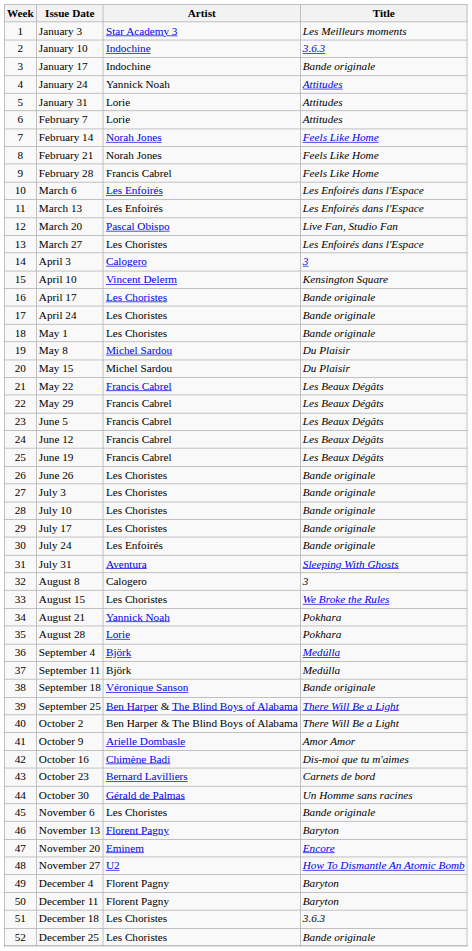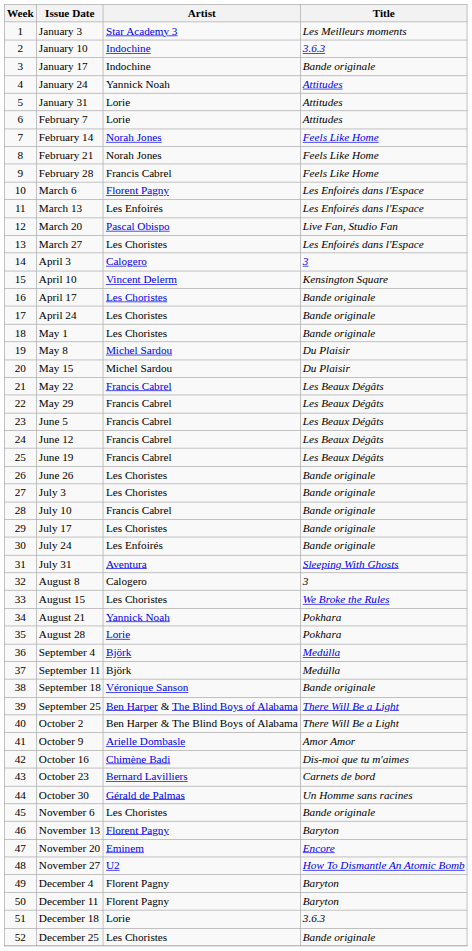 <table class="wikitable">
 <tr>
 <th>Week</th>
 <th>Issue Date</th>
 <th>Artist</th>
 <th>Title</th>
 </tr>
 <tr>
 <td style="text-align: center;">1</td>
 <td>January 3</td>
 <td><a href='#'>Star Academy 3</a></td>
 <td><em>Les Meilleurs moments</em></td>
 </tr>
 <tr>
 <td style="text-align: center;">2</td>
 <td>January 10</td>
 <td><a href='#'>Indochine</a></td>
 <td><em><a href='#'>3.6.3</a></em></td>
 </tr>
 <tr>
 <td style="text-align: center;">3</td>
 <td>January 17</td>
 <td>Indochine</td>
 <td><em>Bande originale</em></td>
 </tr>
 <tr>
 <td style="text-align: center;">4</td>
 <td>January 24</td>
 <td>Yannick Noah</td>
 <td><em><a href='#'>Attitudes</a></em></td>
 </tr>
 <tr>
 <td style="text-align: center;">5</td>
 <td>January 31</td>
 <td>Lorie</td>
 <td><em>Attitudes</em></td>
 </tr>
 <tr>
 <td style="text-align: center;">6</td>
 <td>February 7</td>
 <td>Lorie</td>
 <td><em>Attitudes</em></td>
 </tr>
 <tr>
 <td style="text-align: center;">7</td>
 <td>February 14</td>
 <td><a href='#'>Norah Jones</a></td>
 <td><em><a href='#'>Feels Like Home</a></em></td>
 </tr>
 <tr>
 <td style="text-align: center;">8</td>
 <td>February 21</td>
 <td>Norah Jones</td>
 <td><em>Feels Like Home</em></td>
 </tr>
 <tr>
 <td style="text-align: center;">9</td>
 <td>February 28</td>
 <td>Francis Cabrel</td>
 <td><em>Feels Like Home</em></td>
 </tr>
 <tr>
 <td style="text-align: center;">10</td>
 <td>March 6</td>
-<td><a href='#'>Les Enfoirés</a></td>
+<td><a href='#'>Florent Pagny</a></td>
 <td><em>Les Enfoirés dans l'Espace</em></td>
 </tr>
 <tr>
 <td style="text-align: center;">11</td>
 <td>March 13</td>
 <td>Les Enfoirés</td>
 <td><em>Les Enfoirés dans l'Espace</em></td>
 </tr>
 <tr>
 <td style="text-align: center;">12</td>
 <td>March 20</td>
 <td><a href='#'>Pascal Obispo</a></td>
 <td><em>Live Fan, Studio Fan</em></td>
 </tr>
 <tr>
 <td style="text-align: center;">13</td>
 <td>March 27</td>
 <td>Les Choristes</td>
 <td><em>Les Enfoirés dans l'Espace</em></td>
 </tr>
 <tr>
 <td style="text-align: center;">14</td>
 <td>April 3</td>
 <td><a href='#'>Calogero</a></td>
 <td><em><a href='#'>3</a></em></td>
 </tr>
 <tr>
 <td style="text-align: center;">15</td>
 <td>April 10</td>
 <td><a href='#'>Vincent Delerm</a></td>
 <td><em>Kensington Square</em></td>
 </tr>
 <tr>
 <td style="text-align: center;">16</td>
 <td>April 17</td>
 <td><a href='#'>Les Choristes</a></td>
 <td><em>Bande originale</em></td>
 </tr>
 <tr>
 <td style="text-align: center;">17</td>
 <td>April 24</td>
 <td>Les Choristes</td>
 <td><em>Bande originale</em></td>
 </tr>
 <tr>
 <td style="text-align: center;">18</td>
 <td>May 1</td>
 <td>Les Choristes</td>
 <td><em>Bande originale</em></td>
 </tr>
 <tr>
 <td style="text-align: center;">19</td>
 <td>May 8</td>
 <td><a href='#'>Michel Sardou</a></td>
 <td><em>Du Plaisir</em></td>
 </tr>
 <tr>
 <td style="text-align: center;">20</td>
 <td>May 15</td>
 <td>Michel Sardou</td>
 <td><em>Du Plaisir</em></td>
 </tr>
 <tr>
 <td style="text-align: center;">21</td>
 <td>May 22</td>
 <td><a href='#'>Francis Cabrel</a></td>
 <td><em>Les Beaux Dégâts</em></td>
 </tr>
 <tr>
 <td style="text-align: center;">22</td>
 <td>May 29</td>
 <td>Francis Cabrel</td>
 <td><em>Les Beaux Dégâts</em></td>
 </tr>
 <tr>
 <td style="text-align: center;">23</td>
 <td>June 5</td>
 <td>Francis Cabrel</td>
 <td><em>Les Beaux Dégâts</em></td>
 </tr>
 <tr>
 <td style="text-align: center;">24</td>
 <td>June 12</td>
 <td>Francis Cabrel</td>
 <td><em>Les Beaux Dégâts</em></td>
 </tr>
 <tr>
 <td style="text-align: center;">25</td>
 <td>June 19</td>
 <td>Francis Cabrel</td>
 <td><em>Les Beaux Dégâts</em></td>
 </tr>
 <tr>
 <td style="text-align: center;">26</td>
 <td>June 26</td>
 <td>Les Choristes</td>
 <td><em>Bande originale</em></td>
 </tr>
 <tr>
 <td style="text-align: center;">27</td>
 <td>July 3</td>
 <td>Les Choristes</td>
 <td><em>Bande originale</em></td>
 </tr>
 <tr>
 <td style="text-align: center;">28</td>
 <td>July 10</td>
-<td>Les Choristes</td>
+<td>Francis Cabrel</td>
 <td><em>Bande originale</em></td>
 </tr>
 <tr>
 <td style="text-align: center;">29</td>
 <td>July 17</td>
 <td>Les Choristes</td>
 <td><em>Bande originale</em></td>
 </tr>
 <tr>
 <td style="text-align: center;">30</td>
 <td>July 24</td>
 <td>Les Enfoirés</td>
 <td><em>Bande originale</em></td>
 </tr>
 <tr>
 <td style="text-align: center;">31</td>
 <td>July 31</td>
 <td><a href='#'>Aventura</a></td>
 <td><em><a href='#'>Sleeping With Ghosts</a></em></td>
 </tr>
 <tr>
 <td style="text-align: center;">32</td>
 <td>August 8</td>
 <td>Calogero</td>
 <td><em>3</em></td>
 </tr>
 <tr>
 <td style="text-align: center;">33</td>
 <td>August 15</td>
 <td>Les Choristes</td>
 <td><em><a href='#'>We Broke the Rules</a></em></td>
 </tr>
 <tr>
 <td style="text-align: center;">34</td>
 <td>August 21</td>
 <td><a href='#'>Yannick Noah</a></td>
 <td><em>Pokhara</em></td>
 </tr>
 <tr>
 <td style="text-align: center;">35</td>
 <td>August 28</td>
 <td><a href='#'>Lorie</a></td>
 <td><em>Pokhara</em></td>
 </tr>
 <tr>
 <td style="text-align: center;">36</td>
 <td>September 4</td>
 <td><a href='#'>Björk</a></td>
 <td><em><a href='#'>Medúlla</a></em></td>
 </tr>
 <tr>
 <td style="text-align: center;">37</td>
 <td>September 11</td>
 <td>Björk</td>
 <td><em>Medúlla</em></td>
 </tr>
 <tr>
 <td style="text-align: center;">38</td>
 <td>September 18</td>
 <td><a href='#'>Véronique Sanson</a></td>
 <td><em>Bande originale</em></td>
 </tr>
 <tr>
 <td style="text-align: center;">39</td>
 <td>September 25</td>
 <td><a href='#'>Ben Harper</a> & <a href='#'>The Blind Boys of Alabama</a></td>
 <td><em><a href='#'>There Will Be a Light</a></em></td>
 </tr>
 <tr>
 <td style="text-align: center;">40</td>
 <td>October 2</td>
 <td>Ben Harper & The Blind Boys of Alabama</td>
 <td><em>There Will Be a Light</em></td>
 </tr>
 <tr>
 <td style="text-align: center;">41</td>
 <td>October 9</td>
 <td><a href='#'>Arielle Dombasle</a></td>
 <td><em>Amor Amor</em></td>
 </tr>
 <tr>
 <td style="text-align: center;">42</td>
 <td>October 16</td>
 <td><a href='#'>Chimène Badi</a></td>
 <td><em>Dis-moi que tu m'aimes</em></td>
 </tr>
 <tr>
 <td style="text-align: center;">43</td>
 <td>October 23</td>
 <td><a href='#'>Bernard Lavilliers</a></td>
 <td><em>Carnets de bord</em></td>
 </tr>
 <tr>
 <td style="text-align: center;">44</td>
 <td>October 30</td>
 <td><a href='#'>Gérald de Palmas</a></td>
 <td><em>Un Homme sans racines</em></td>
 </tr>
 <tr>
 <td style="text-align: center;">45</td>
 <td>November 6</td>
 <td>Les Choristes</td>
 <td><em>Bande originale</em></td>
 </tr>
 <tr>
 <td style="text-align: center;">46</td>
 <td>November 13</td>
 <td><a href='#'>Florent Pagny</a></td>
 <td><em>Baryton</em></td>
 </tr>
 <tr>
 <td style="text-align: center;">47</td>
 <td>November 20</td>
 <td><a href='#'>Eminem</a></td>
 <td><em><a href='#'>Encore</a></em></td>
 </tr>
 <tr>
 <td style="text-align: center;">48</td>
 <td>November 27</td>
 <td><a href='#'>U2</a></td>
 <td><em><a href='#'>How To Dismantle An Atomic Bomb</a></em></td>
 </tr>
 <tr>
 <td style="text-align: center;">49</td>
 <td>December 4</td>
 <td>Florent Pagny</td>
 <td><em>Baryton</em></td>
 </tr>
 <tr>
 <td style="text-align: center;">50</td>
 <td>December 11</td>
 <td>Florent Pagny</td>
 <td><em>Baryton</em></td>
 </tr>
 <tr>
 <td style="text-align: center;">51</td>
 <td>December 18</td>
-<td>Les Choristes</td>
+<td>Lorie</td>
 <td><em>3.6.3</em></td>
 </tr>
 <tr>
 <td style="text-align: center;">52</td>
 <td>December 25</td>
 <td>Les Choristes</td>
 <td><em>Bande originale</em></td>
 </tr>
 <tr>
 </tr>
 </table>
